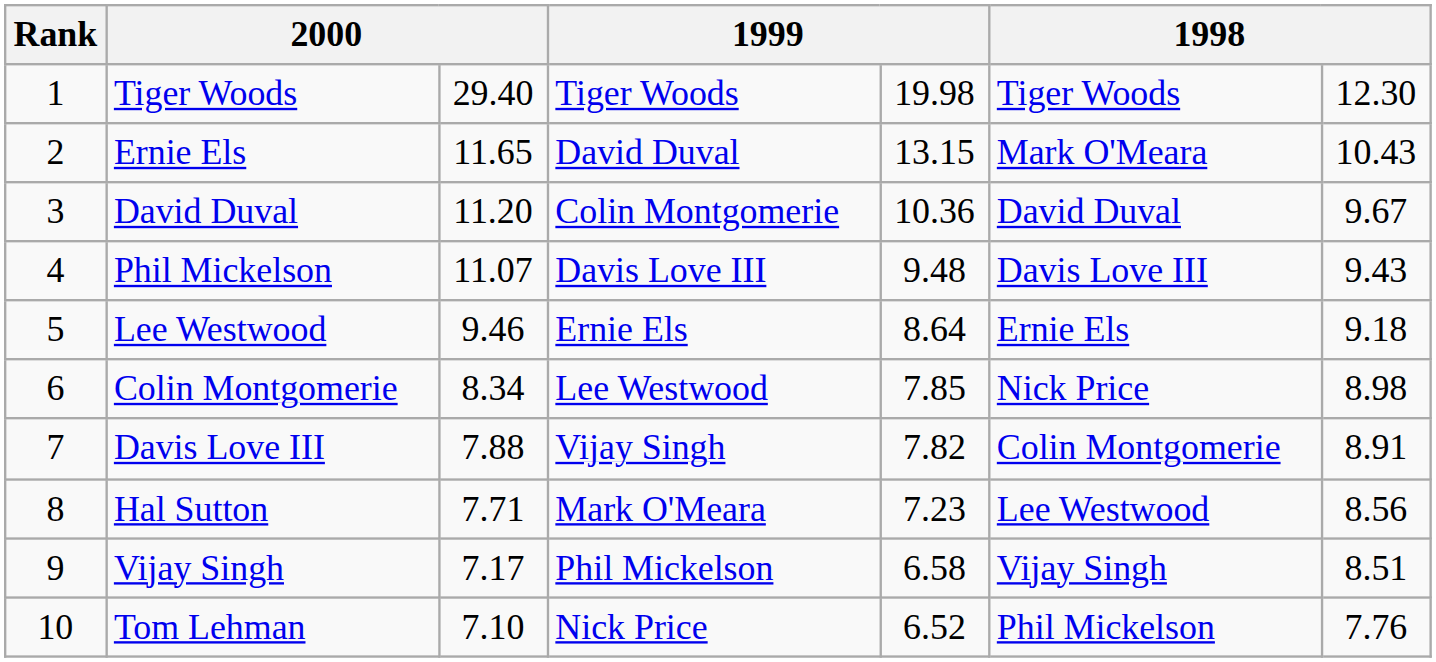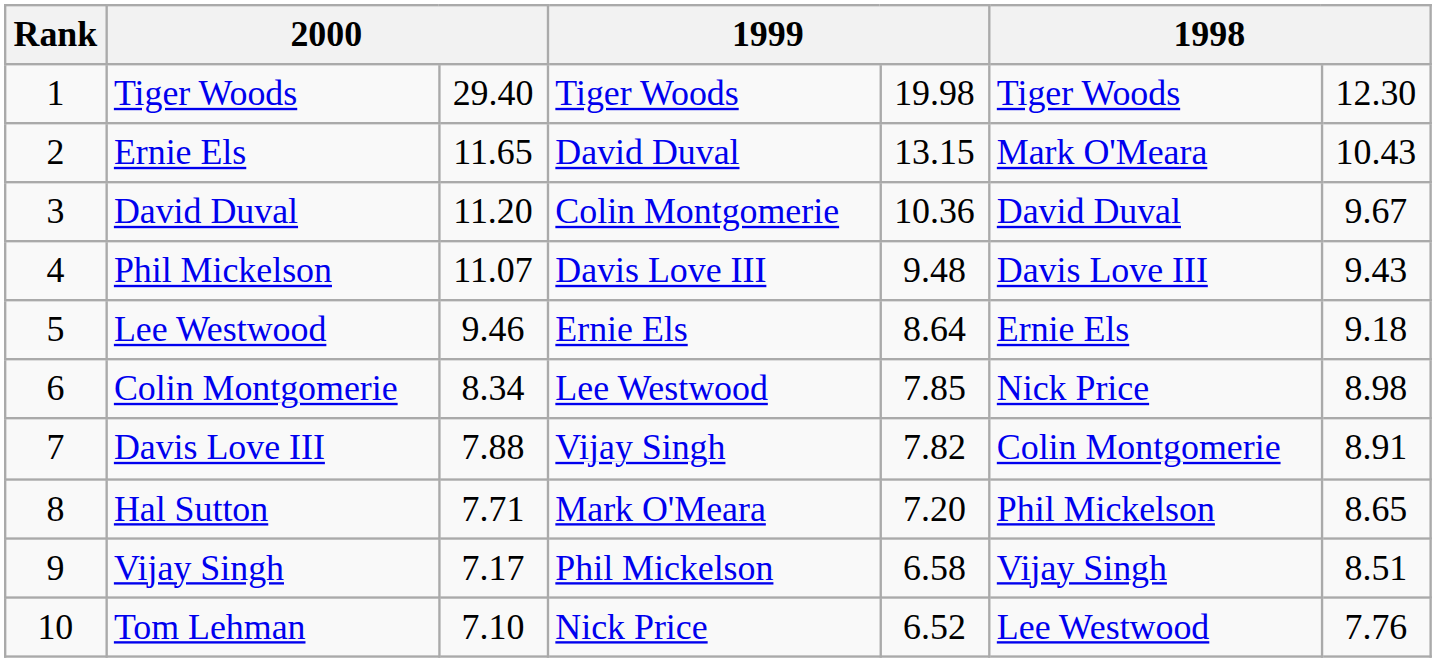 <table class=wikitable style="font-size:95%;text-align:center">
 <tr>
 <th>Rank</th>
 <th colspan=2 width="180">2000</th>
 <th colspan=2 width="180">1999</th>
 <th colspan=2 width="180">1998</th>
 </tr>
 <tr>
 <td>1</td>
 <td align=left><a href='#'>Tiger Woods</a></td>
 <td>29.40</td>
 <td align=left><a href='#'>Tiger Woods</a></td>
 <td>19.98</td>
 <td align=left><a href='#'>Tiger Woods</a></td>
 <td>12.30</td>
 </tr>
 <tr>
 <td>2</td>
 <td align=left><a href='#'>Ernie Els</a></td>
 <td>11.65</td>
 <td align=left><a href='#'>David Duval</a></td>
 <td>13.15</td>
 <td align=left><a href='#'>Mark O'Meara</a></td>
 <td>10.43</td>
 </tr>
 <tr>
 <td>3</td>
 <td align=left><a href='#'>David Duval</a></td>
 <td>11.20</td>
 <td align=left><a href='#'>Colin Montgomerie</a></td>
 <td>10.36</td>
 <td align=left><a href='#'>David Duval</a></td>
 <td>9.67</td>
 </tr>
 <tr>
 <td>4</td>
 <td align=left><a href='#'>Phil Mickelson</a></td>
 <td>11.07</td>
 <td align=left><a href='#'>Davis Love III</a></td>
 <td>9.48</td>
 <td align=left><a href='#'>Davis Love III</a></td>
 <td>9.43</td>
 </tr>
 <tr>
 <td>5</td>
 <td align=left><a href='#'>Lee Westwood</a></td>
 <td>9.46</td>
 <td align=left><a href='#'>Ernie Els</a></td>
 <td>8.64</td>
 <td align=left><a href='#'>Ernie Els</a></td>
 <td>9.18</td>
 </tr>
 <tr>
 <td>6</td>
 <td align=left><a href='#'>Colin Montgomerie</a></td>
 <td>8.34</td>
 <td align=left><a href='#'>Lee Westwood</a></td>
 <td>7.85</td>
 <td align=left><a href='#'>Nick Price</a></td>
 <td>8.98</td>
 </tr>
 <tr>
 <td>7</td>
 <td align=left><a href='#'>Davis Love III</a></td>
 <td>7.88</td>
 <td align=left><a href='#'>Vijay Singh</a></td>
 <td>7.82</td>
 <td align=left><a href='#'>Colin Montgomerie</a></td>
 <td>8.91</td>
 </tr>
 <tr>
 <td>8</td>
 <td align=left><a href='#'>Hal Sutton</a></td>
 <td>7.71</td>
 <td align=left><a href='#'>Mark O'Meara</a></td>
-<td>7.23</td>
-<td align=left><a href='#'>Lee Westwood</a></td>
-<td>8.56</td>
+<td>7.20</td>
+<td align=left><a href='#'>Phil Mickelson</a></td>
+<td>8.65</td>
 </tr>
 <tr>
 <td>9</td>
 <td align=left><a href='#'>Vijay Singh</a></td>
 <td>7.17</td>
 <td align=left><a href='#'>Phil Mickelson</a></td>
 <td>6.58</td>
 <td align=left><a href='#'>Vijay Singh</a></td>
 <td>8.51</td>
 </tr>
 <tr>
 <td>10</td>
 <td align=left><a href='#'>Tom Lehman</a></td>
 <td>7.10</td>
 <td align=left><a href='#'>Nick Price</a></td>
 <td>6.52</td>
-<td align=left><a href='#'>Phil Mickelson</a></td>
+<td align=left><a href='#'>Lee Westwood</a></td>
 <td>7.76</td>
 </tr>
 </table>
